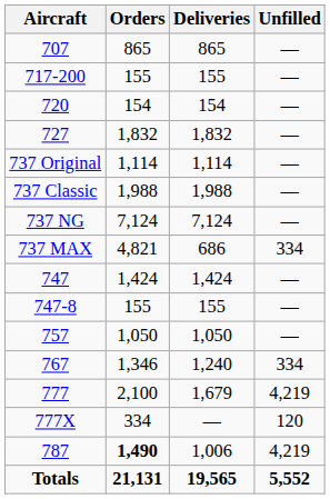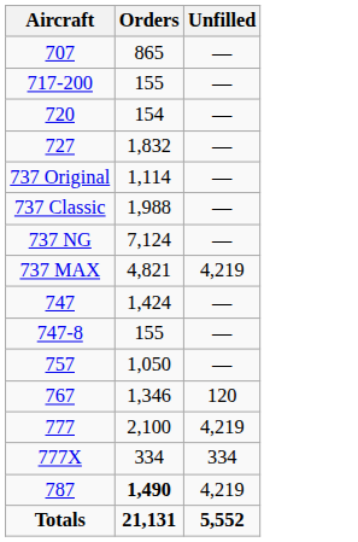 <table class="wikitable sortable" style="text-align:center;">
 <tr>
 <th>Aircraft</th>
 <th>Orders</th>
-<th>Deliveries</th>
 <th>Unfilled</th>
 </tr>
 <tr>
 <td><a href='#'>707</a></td>
-<td>865</td>
 <td>865</td>
 <td>—</td>
 </tr>
 <tr>
 <td><a href='#'>717-200</a></td>
 <td>155</td>
-<td>155</td>
 <td>—</td>
 </tr>
 <tr>
 <td><a href='#'>720</a></td>
-<td>154</td>
 <td>154</td>
 <td>—</td>
 </tr>
 <tr>
 <td><a href='#'>727</a></td>
 <td>1,832</td>
-<td>1,832</td>
 <td>—</td>
 </tr>
 <tr>
 <td><a href='#'>737 Original</a></td>
-<td>1,114</td>
 <td>1,114</td>
 <td>—</td>
 </tr>
 <tr>
 <td><a href='#'>737 Classic</a></td>
 <td>1,988</td>
-<td>1,988</td>
 <td>—</td>
 </tr>
 <tr>
 <td><a href='#'>737 NG</a></td>
-<td>7,124</td>
 <td>7,124</td>
 <td>—</td>
 </tr>
 <tr>
 <td><a href='#'>737 MAX</a></td>
 <td>4,821</td>
-<td>686</td>
-<td>334</td>
+<td>4,219</td>
 </tr>
 <tr>
 <td><a href='#'>747</a></td>
-<td>1,424</td>
 <td>1,424</td>
 <td>—</td>
 </tr>
 <tr>
 <td><a href='#'>747-8</a></td>
 <td>155</td>
-<td>155</td>
 <td>—</td>
 </tr>
 <tr>
 <td><a href='#'>757</a></td>
-<td>1,050</td>
 <td>1,050</td>
 <td>—</td>
 </tr>
 <tr>
 <td><a href='#'>767</a></td>
 <td>1,346</td>
-<td>1,240</td>
-<td>334</td>
+<td>120</td>
 </tr>
 <tr>
 <td><a href='#'>777</a></td>
 <td>2,100</td>
-<td>1,679</td>
 <td>4,219</td>
 </tr>
 <tr>
 <td><a href='#'>777X</a></td>
 <td>334</td>
-<td>—</td>
-<td>120</td>
+<td>334</td>
 </tr>
 <tr>
 <td><a href='#'>787</a></td>
 <td><strong>1,490</strong></td>
-<td>1,006</td>
 <td>4,219</td>
 </tr>
 <tr>
 <td><strong>Totals</strong></td>
 <td><strong>21,131</strong></td>
-<td><strong>19,565</strong></td>
 <td><strong>5,552</strong></td>
 </tr>
 </table>
